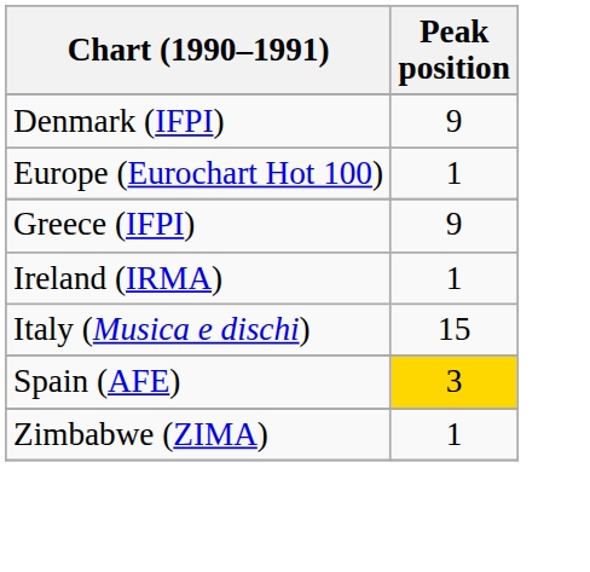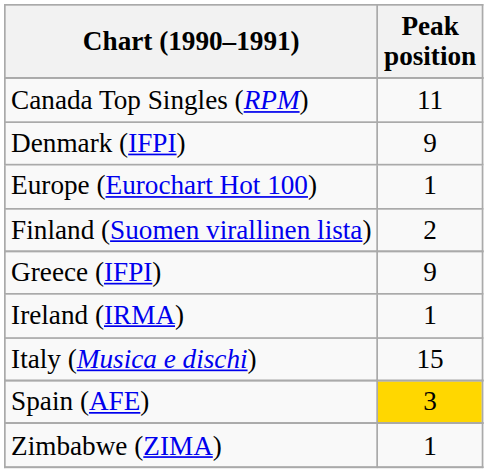 <table class="wikitable sortable">
 <tr>
 <th>Chart (1990–1991)</th>
 <th>Peak<br>position</th>
 </tr>
 <tr>
 </tr>
 <tr>
 </tr>
 <tr>
 </tr>
 <tr>
+<td>Canada Top Singles (<em><a href='#'>RPM</a></em>)</td>
+<td style="text-align:center;">11</td>
+</tr>
+<tr>
 <td>Denmark (<a href='#'>IFPI</a>)</td>
 <td style="text-align:center;">9</td>
 </tr>
 <tr>
 <td>Europe (<a href='#'>Eurochart Hot 100</a>)</td>
 <td style="text-align:center;">1</td>
+</tr>
+<tr>
+<td>Finland (<a href='#'>Suomen virallinen lista</a>)</td>
+<td align="center">2</td>
 </tr>
 <tr>
 </tr>
 <tr>
 </tr>
 <tr>
 <td>Greece (<a href='#'>IFPI</a>)</td>
 <td style="text-align:center;">9</td>
 </tr>
 <tr>
 <td>Ireland (<a href='#'>IRMA</a>)</td>
 <td style="text-align:center;">1</td>
 </tr>
 <tr>
 <td>Italy (<em><a href='#'>Musica e dischi</a></em>)</td>
 <td style="text-align:center;">15</td>
 </tr>
 <tr>
 </tr>
 <tr>
 </tr>
 <tr>
 </tr>
 <tr>
 </tr>
 <tr>
 <td>Spain (<a href='#'>AFE</a>)</td>
 <td style="background: gold; text-align:center;">3</td>
 </tr>
 <tr>
 </tr>
 <tr>
 </tr>
 <tr>
 </tr>
 <tr>
 </tr>
 <tr>
 </tr>
 <tr>
 </tr>
 <tr>
 </tr>
 <tr>
 <td>Zimbabwe (<a href='#'>ZIMA</a>)</td>
 <td align="center">1</td>
 </tr>
 <tr>
 </tr>
 </table>
